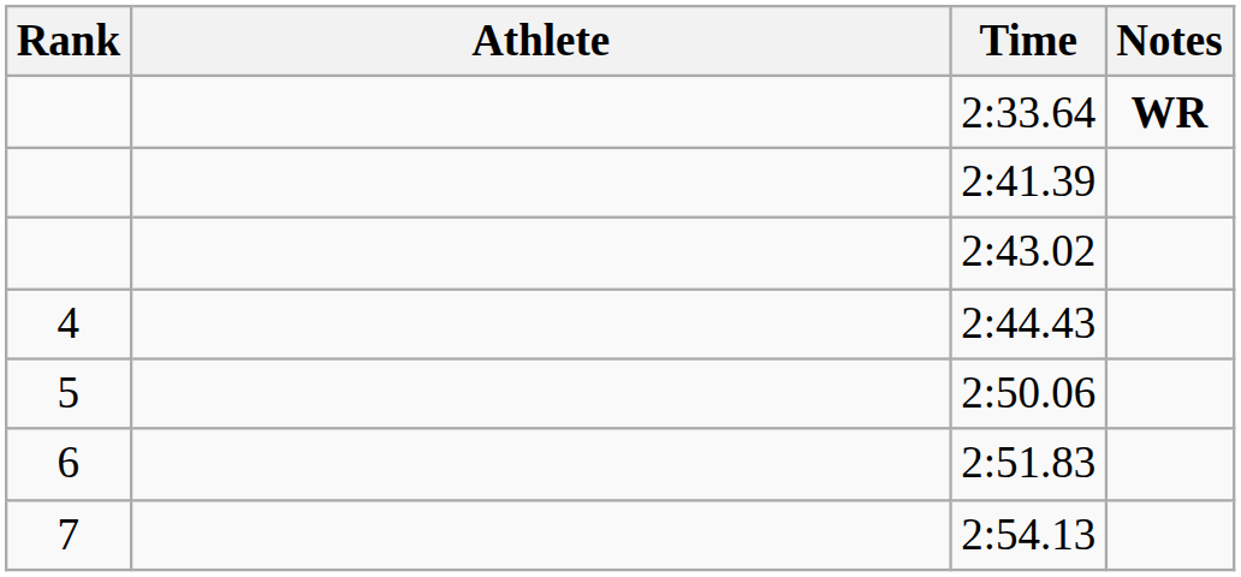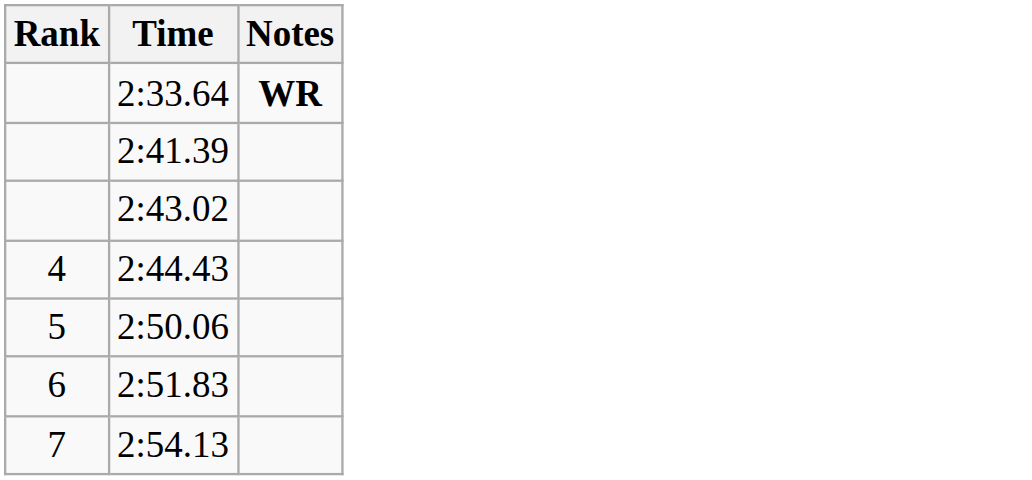 <table class=wikitable>
 <tr>
 <th>Rank</th>
-<th style=width:18em>Athlete</th>
 <th>Time</th>
 <th>Notes</th>
 </tr>
 <tr align=center>
 <td></td>
-<td align=left></td>
 <td>2:33.64</td>
 <td><strong>WR</strong></td>
 </tr>
 <tr align=center>
 <td></td>
-<td align=left></td>
 <td>2:41.39</td>
 <td></td>
 </tr>
 <tr align=center>
 <td></td>
-<td align=left></td>
 <td>2:43.02</td>
 <td></td>
 </tr>
 <tr align=center>
 <td>4</td>
-<td align=left></td>
 <td>2:44.43</td>
 <td></td>
 </tr>
 <tr align=center>
 <td>5</td>
-<td align=left></td>
 <td>2:50.06</td>
 <td></td>
 </tr>
 <tr align=center>
 <td>6</td>
-<td align=left></td>
 <td>2:51.83</td>
 <td></td>
 </tr>
 <tr align=center>
 <td>7</td>
-<td align=left></td>
 <td>2:54.13</td>
 <td></td>
 </tr>
 </table>
